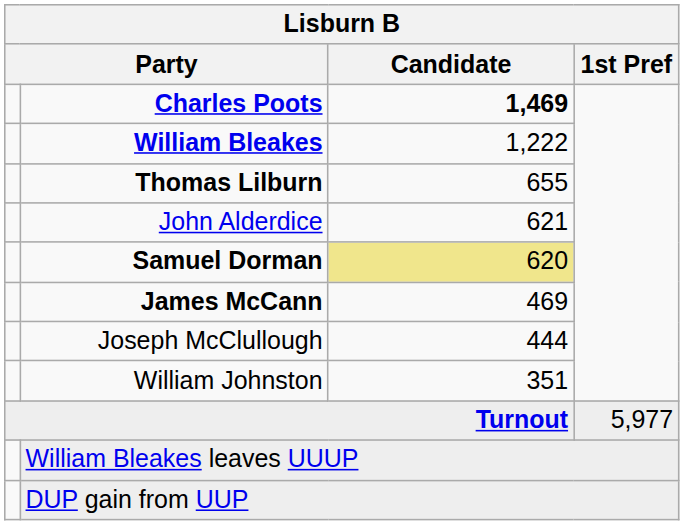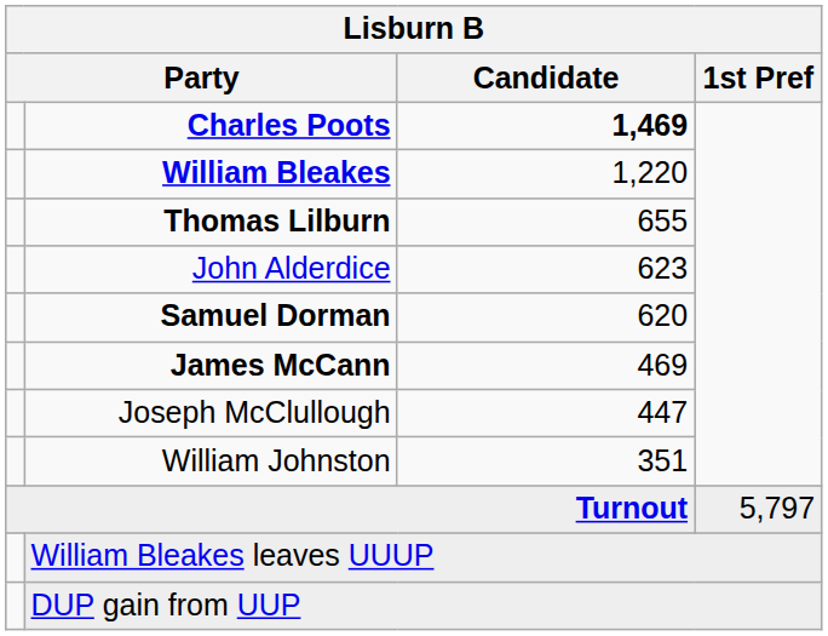 <table class="wikitable">
 <tr>
 <th colspan="4" align="center">Lisburn B</th>
 </tr>
 <tr>
 <th colspan="2" align="center" width=200>Party</th>
 <th width=150>Candidate</th>
 <th width=60>1st Pref</th>
 </tr>
 <tr>
 <td></td>
 <td align="right"><strong><a href='#'>Charles Poots</a></strong></td>
 <td align="right"><strong>1,469</strong></td>
 </tr>
 <tr>
 <td></td>
 <td align="right"><strong><a href='#'>William Bleakes</a></strong></td>
-<td align="right">1,222</td>
+<td align="right">1,220</td>
 </tr>
 <tr>
 <td></td>
 <td align="right"><strong>Thomas Lilburn</strong></td>
 <td align="right">655</td>
 </tr>
 <tr>
 <td></td>
 <td align="right"><a href='#'>John Alderdice</a></td>
-<td align="right">621</td>
+<td align="right">623</td>
 </tr>
 <tr>
 <td></td>
 <td align="right"><strong>Samuel Dorman</strong></td>
-<td align="right" style="background: khaki;">620</td>
+<td align="right">620</td>
 </tr>
 <tr>
 <td></td>
 <td align="right"><strong>James McCann</strong></td>
 <td align="right">469</td>
 </tr>
 <tr>
 <td></td>
 <td align="right">Joseph McClullough</td>
-<td align="right">444</td>
+<td align="right">447</td>
 </tr>
 <tr>
 <td></td>
 <td align="right">William Johnston</td>
 <td align="right">351</td>
 </tr>
 <tr bgcolor="EEEEEE">
 <td colspan=3 align="right"><strong><a href='#'>Turnout</a></strong></td>
-<td align="right">5,977</td>
+<td align="right">5,797</td>
 </tr>
 <tr>
 <td bgcolor=></td>
 <td colspan=3 bgcolor="EEEEEE"><a href='#'>William Bleakes</a> leaves <a href='#'>UUUP</a></td>
 </tr>
 <tr>
 <td bgcolor=></td>
 <td colspan=3 bgcolor="EEEEEE"><a href='#'>DUP</a> gain from <a href='#'>UUP</a></td>
 </tr>
 </table>
